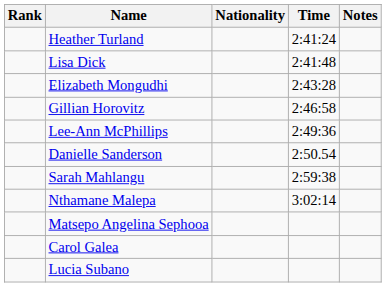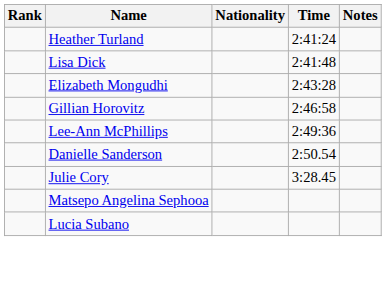 <table class="wikitable sortable" style="text-align:center">
 <tr>
 <th>Rank</th>
 <th>Name</th>
 <th>Nationality</th>
 <th>Time</th>
 <th>Notes</th>
 </tr>
 <tr>
 <td></td>
 <td align=left><a href='#'>Heather Turland</a></td>
 <td align=left></td>
 <td>2:41:24</td>
 <td></td>
 </tr>
 <tr>
 <td></td>
 <td align=left><a href='#'>Lisa Dick</a></td>
 <td align=left></td>
 <td>2:41:48</td>
 <td></td>
 </tr>
 <tr>
 <td></td>
 <td align=left><a href='#'>Elizabeth Mongudhi</a></td>
 <td align=left></td>
 <td>2:43:28</td>
 <td></td>
 </tr>
 <tr>
 <td></td>
 <td align=left><a href='#'>Gillian Horovitz</a></td>
 <td align=left></td>
 <td>2:46:58</td>
 <td></td>
 </tr>
 <tr>
 <td></td>
 <td align=left><a href='#'>Lee-Ann McPhillips</a></td>
 <td align=left></td>
 <td>2:49:36</td>
 <td></td>
 </tr>
 <tr>
 <td></td>
 <td align=left><a href='#'>Danielle Sanderson</a></td>
 <td align=left></td>
 <td>2:50.54</td>
 <td></td>
 </tr>
 <tr>
 <td></td>
-<td align=left><a href='#'>Sarah Mahlangu</a></td>
+<td align=left><a href='#'>Julie Cory</a></td>
 <td align=left></td>
-<td>2:59:38</td>
-<td></td>
-</tr>
-<tr>
-<td></td>
-<td align=left><a href='#'>Nthamane Malepa</a></td>
-<td align=left></td>
-<td>3:02:14</td>
+<td>3:28.45</td>
 <td></td>
 </tr>
 <tr>
 <td></td>
 <td align=left><a href='#'>Matsepo Angelina Sephooa</a></td>
-<td align=left></td>
-<td></td>
-<td></td>
-</tr>
-<tr>
-<td></td>
-<td align=left><a href='#'>Carol Galea</a></td>
 <td align=left></td>
 <td></td>
 <td></td>
 </tr>
 <tr>
 <td></td>
 <td align=left><a href='#'>Lucia Subano</a></td>
 <td align=left></td>
 <td></td>
 <td></td>
 </tr>
 </table>
